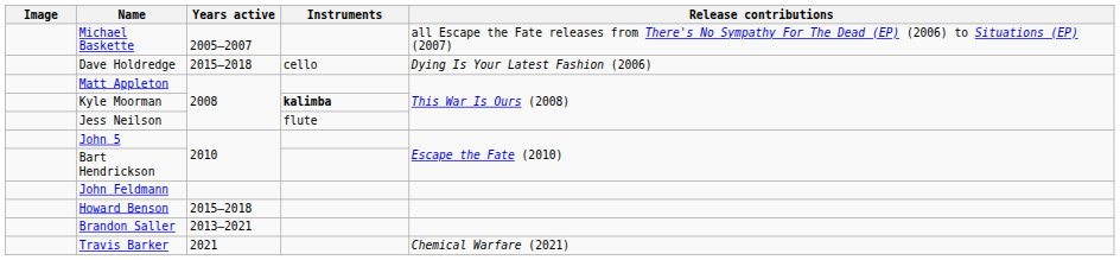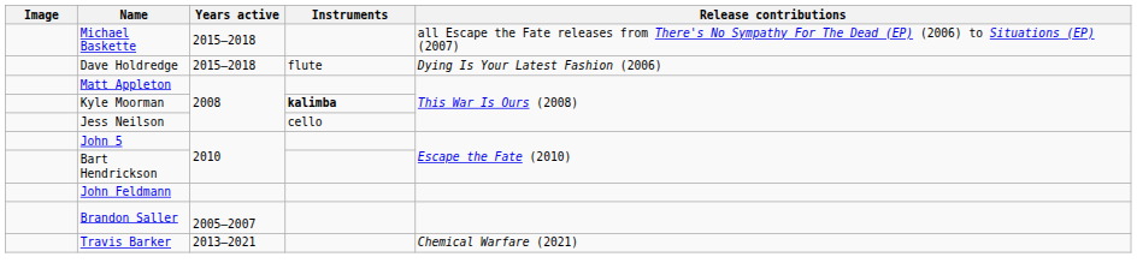 <table class="wikitable" border="1" width=100%>
 <tr>
 <th width="75">Image</th>
 <th width="120">Name</th>
 <th width="100">Years active</th>
 <th width="140">Instruments</th>
 <th>Release contributions</th>
 </tr>
 <tr>
 <td></td>
 <td><a href='#'>Michael Baskette</a></td>
-<td><br>2005–2007</td>
+<td>2015–2018</td>
 <td></td>
 <td>all Escape the Fate releases from <em><a href='#'>There's No Sympathy For The Dead (EP)</a></em> (2006) to <em><a href='#'>Situations (EP)</a></em> (2007)</td>
 </tr>
 <tr>
 <td></td>
 <td>Dave Holdredge</td>
 <td>2015–2018</td>
-<td>cello</td>
+<td>flute</td>
 <td><em>Dying Is Your Latest Fashion</em> (2006)</td>
 </tr>
 <tr>
 <td></td>
 <td><a href='#'>Matt Appleton</a></td>
 <td rowspan="3">2008</td>
 <td></td>
 <td rowspan="3"><em><a href='#'>This War Is Ours</a></em> (2008)</td>
 </tr>
 <tr>
 <td></td>
 <td>Kyle Moorman</td>
 <td><strong>kalimba</strong></td>
 </tr>
 <tr>
 <td></td>
 <td>Jess Neilson</td>
-<td>flute</td>
+<td>cello</td>
 </tr>
 <tr>
 <td></td>
 <td><a href='#'>John 5</a></td>
 <td rowspan="2">2010</td>
 <td></td>
 <td rowspan="2"><em><a href='#'>Escape the Fate</a></em> (2010)</td>
 </tr>
 <tr>
 <td></td>
 <td>Bart Hendrickson</td>
 <td></td>
 </tr>
 <tr>
 <td></td>
 <td><a href='#'>John Feldmann</a></td>
 <td></td>
 <td></td>
 <td></td>
 </tr>
 <tr>
 <td></td>
-<td><a href='#'>Howard Benson</a></td>
-<td>2015–2018</td>
-<td></td>
-<td></td>
-</tr>
-<tr>
-<td></td>
 <td><a href='#'>Brandon Saller</a></td>
-<td>2013–2021</td>
+<td><br>2005–2007</td>
 <td></td>
 <td></td>
 </tr>
 <tr>
 <td></td>
 <td><a href='#'>Travis Barker</a></td>
-<td>2021</td>
+<td>2013–2021</td>
 <td></td>
 <td><em>Chemical Warfare</em> (2021)</td>
 </tr>
 </table>
